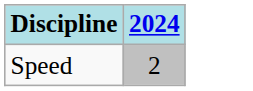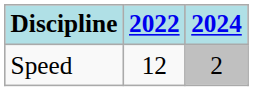 <table class="wikitable" style="text-align: center;">
 <tr>
 <th style="background: #b0e0e6;">Discipline</th>
+<th style="background: #b0e0e6;"><a href='#'>2022</a></th>
 <th style="background: #b0e0e6;"><a href='#'>2024</a></th>
 </tr>
 <tr>
 <td align="left">Speed</td>
+<td>12</td>
 <td style="background: Silver;">2</td>
 </tr>
 </table>
